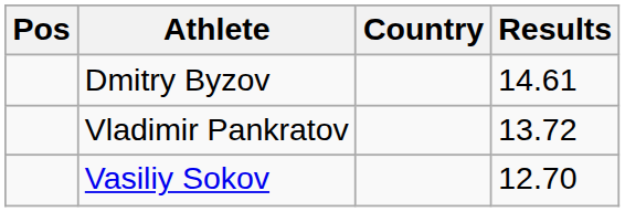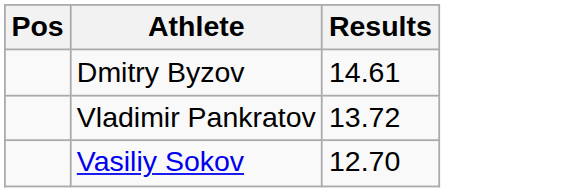 <table class="wikitable">
 <tr>
 <th>Pos</th>
 <th>Athlete</th>
-<th>Country</th>
 <th>Results</th>
 </tr>
 <tr>
 <td align="center"></td>
 <td>Dmitry Byzov</td>
-<td></td>
 <td>14.61</td>
 </tr>
 <tr>
 <td align="center"></td>
 <td>Vladimir Pankratov</td>
-<td></td>
 <td>13.72</td>
 </tr>
 <tr>
 <td align="center"></td>
 <td><a href='#'>Vasiliy Sokov</a></td>
-<td></td>
 <td>12.70</td>
 </tr>
 </table>
